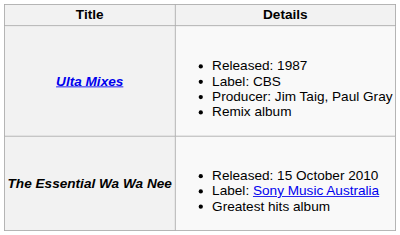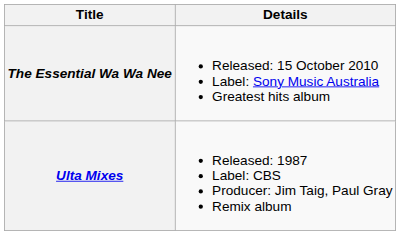 <table class="wikitable plainrowheaders">
 <tr>
 <th>Title</th>
 <th>Details</th>
 </tr>
 <tr>
+<th scope="row"><em>The Essential Wa Wa Nee</em></th>
+<td><br><ul><li>Released: 15 October 2010</li><li>Label: <a href='#'>Sony Music Australia</a></li><li>Greatest hits album</li></ul></td>
+</tr>
+<tr>
 <th scope="row"><em><a href='#'>Ulta Mixes</a></em></th>
 <td><br><ul><li>Released: 1987</li><li>Label: CBS</li><li>Producer: Jim Taig, Paul Gray</li><li>Remix album</li></ul></td>
 </tr>
-<tr>
-<th scope="row"><em>The Essential Wa Wa Nee</em></th>
-<td><br><ul><li>Released: 15 October 2010</li><li>Label: <a href='#'>Sony Music Australia</a></li><li>Greatest hits album</li></ul></td>
-</tr>
 </table>
